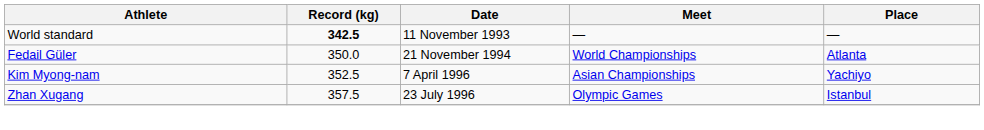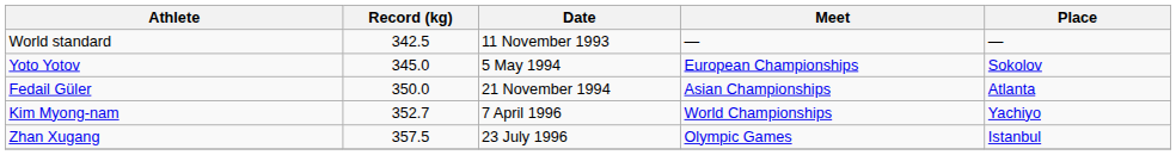 <table class="wikitable" style="font-size:90%; width: 70%;">
 <tr>
 <th width=20%>Athlete</th>
 <th width=8%>Record (kg)</th>
 <th width=12%>Date</th>
 <th width=18%>Meet</th>
 <th width=11%>Place</th>
 </tr>
 <tr>
 <td>World standard</td>
-<td align="center"><strong>342.5</strong></td>
+<td align="center">342.5</td>
 <td>11 November 1993</td>
 <td>—</td>
 <td>—</td>
 </tr>
 <tr>
+<td> <a href='#'>Yoto Yotov</a></td>
+<td align="center">345.0</td>
+<td>5 May 1994</td>
+<td><a href='#'>European Championships</a></td>
+<td><a href='#'>Sokolov</a></td>
+</tr>
+<tr>
 <td> <a href='#'>Fedail Güler</a></td>
 <td align="center">350.0</td>
 <td>21 November 1994</td>
-<td><a href='#'>World Championships</a></td>
+<td><a href='#'>Asian Championships</a></td>
 <td><a href='#'>Atlanta</a></td>
 </tr>
 <tr>
 <td> <a href='#'>Kim Myong-nam</a></td>
-<td align="center">352.5</td>
+<td align="center">352.7</td>
 <td>7 April 1996</td>
-<td><a href='#'>Asian Championships</a></td>
+<td><a href='#'>World Championships</a></td>
 <td><a href='#'>Yachiyo</a></td>
 </tr>
 <tr>
 <td> <a href='#'>Zhan Xugang</a></td>
 <td align="center">357.5</td>
 <td>23 July 1996</td>
 <td><a href='#'>Olympic Games</a></td>
 <td><a href='#'>Istanbul</a></td>
 </tr>
 <tr>
 </tr>
 </table>
